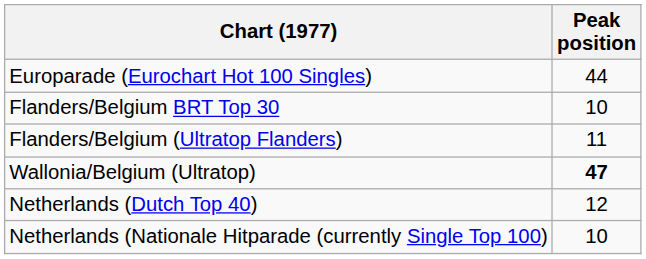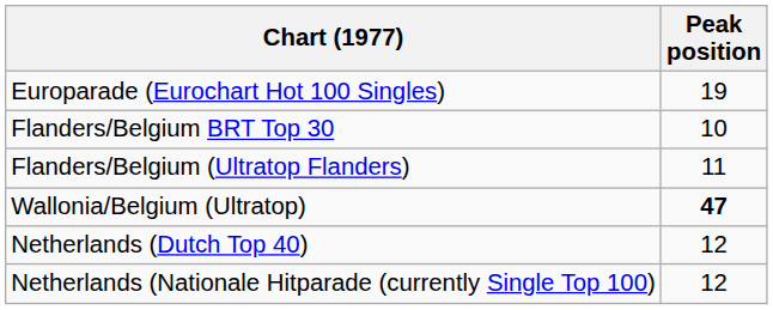 <table class="wikitable">
 <tr>
 <th>Chart (1977)</th>
 <th>Peak<br>position</th>
 </tr>
 <tr>
 <td>Europarade (<a href='#'>Eurochart Hot 100 Singles</a>)</td>
-<td align="center">44</td>
+<td align="center">19</td>
 </tr>
 <tr>
 <td>Flanders/Belgium <a href='#'>BRT Top 30</a></td>
 <td align="center">10</td>
 </tr>
 <tr>
 <td>Flanders/Belgium (<a href='#'>Ultratop Flanders</a>)</td>
 <td align="center">11</td>
 </tr>
 <tr>
 <td>Wallonia/Belgium (Ultratop)</td>
 <td align="center"><strong>47</strong></td>
 </tr>
 <tr>
 <td>Netherlands (<a href='#'>Dutch Top 40</a>)</td>
 <td align="center">12</td>
 </tr>
 <tr>
 <td>Netherlands (Nationale Hitparade (currently <a href='#'>Single Top 100</a>) </td>
-<td align="center">10</td>
+<td align="center">12</td>
 </tr>
 </table>
